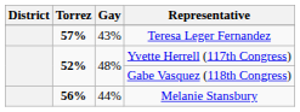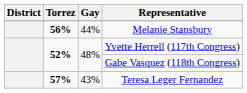 <table class=wikitable>
 <tr>
 <th>District</th>
 <th>Torrez</th>
 <th>Gay</th>
 <th>Representative</th>
 </tr>
 <tr align=center>
 </tr>
 <tr align=center>
 <th></th>
-<td><strong>57%</strong></td>
-<td>43%</td>
-<td><a href='#'>Teresa Leger Fernandez</a></td>
+<td><strong>56%</strong></td>
+<td>44%</td>
+<td><a href='#'>Melanie Stansbury</a></td>
 </tr>
 <tr align=center>
 <th rowspan=2 ></th>
 <td rowspan=2><strong>52%</strong></td>
 <td rowspan=2>48%</td>
 <td><a href='#'>Yvette Herrell</a> (<a href='#'>117th Congress</a>)</td>
 </tr>
 <tr align=center>
 <td><a href='#'>Gabe Vasquez</a> (<a href='#'>118th Congress</a>)</td>
 </tr>
 <tr align=center>
 <th></th>
-<td><strong>56%</strong></td>
-<td>44%</td>
-<td><a href='#'>Melanie Stansbury</a></td>
+<td><strong>57%</strong></td>
+<td>43%</td>
+<td><a href='#'>Teresa Leger Fernandez</a></td>
 </tr>
 </table>
